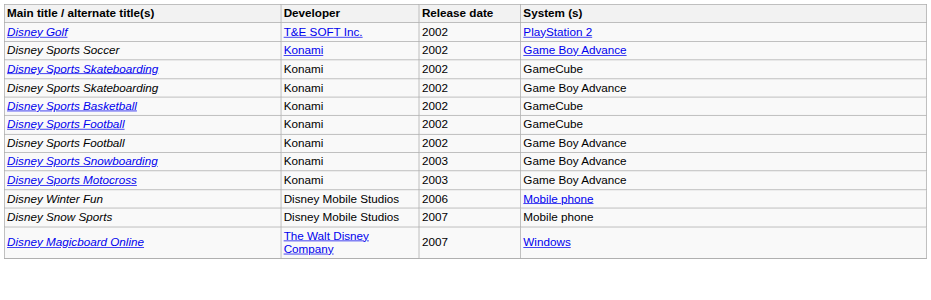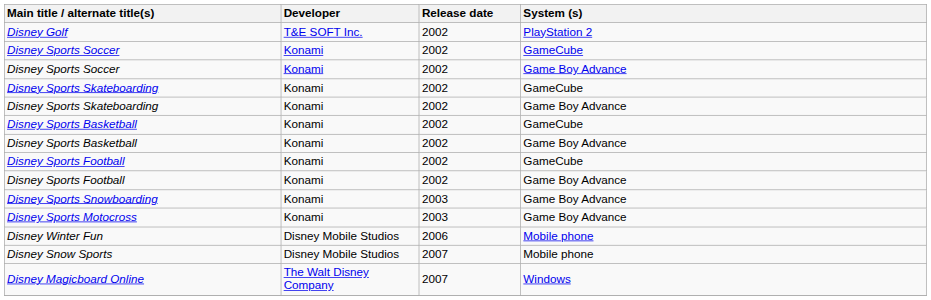 <table class="wikitable sortable" style="width: 100%;">
 <tr>
 <th style="width:30%; text-align:left;">Main title / alternate title(s)</th>
 <th style="width:15%; text-align:left;">Developer</th>
 <th style="width:11%; text-align:left;">Release date</th>
 <th style="width:44%; text-align:left;">System (s)</th>
 </tr>
 <tr>
 <td><em><a href='#'>Disney Golf</a></em> </td>
 <td><a href='#'>T&E SOFT Inc.</a></td>
 <td>2002</td>
 <td><a href='#'>PlayStation 2</a></td>
+</tr>
+<tr>
+<td><em><a href='#'>Disney Sports Soccer</a></em> </td>
+<td><a href='#'>Konami</a></td>
+<td>2002</td>
+<td><a href='#'>GameCube</a></td>
 </tr>
 <tr>
 <td><em>Disney Sports Soccer</em> </td>
 <td><a href='#'>Konami</a></td>
 <td>2002</td>
 <td><a href='#'>Game Boy Advance</a></td>
 </tr>
 <tr>
 <td><em><a href='#'>Disney Sports Skateboarding</a></em> </td>
 <td>Konami</td>
 <td>2002</td>
 <td>GameCube</td>
 </tr>
 <tr>
 <td><em>Disney Sports Skateboarding</em> </td>
 <td>Konami</td>
 <td>2002</td>
 <td>Game Boy Advance</td>
 </tr>
 <tr>
 <td><em><a href='#'>Disney Sports Basketball</a></em> </td>
 <td>Konami</td>
 <td>2002</td>
 <td>GameCube</td>
+</tr>
+<tr>
+<td><em>Disney Sports Basketball</em> </td>
+<td>Konami</td>
+<td>2002</td>
+<td>Game Boy Advance</td>
 </tr>
 <tr>
 <td><em><a href='#'>Disney Sports Football</a></em> </td>
 <td>Konami</td>
 <td>2002</td>
 <td>GameCube</td>
 </tr>
 <tr>
 <td><em>Disney Sports Football</em> </td>
 <td>Konami</td>
 <td>2002</td>
 <td>Game Boy Advance</td>
 </tr>
 <tr>
 <td><em><a href='#'>Disney Sports Snowboarding</a></em> </td>
 <td>Konami</td>
 <td>2003</td>
 <td>Game Boy Advance</td>
 </tr>
 <tr>
 <td><em><a href='#'>Disney Sports Motocross</a></em> </td>
 <td>Konami</td>
 <td>2003</td>
 <td>Game Boy Advance</td>
 </tr>
 <tr>
 <td><em>Disney Winter Fun</em></td>
 <td>Disney Mobile Studios</td>
 <td>2006</td>
 <td><a href='#'>Mobile phone</a></td>
 </tr>
 <tr>
 <td><em>Disney Snow Sports</em></td>
 <td>Disney Mobile Studios</td>
 <td>2007</td>
 <td>Mobile phone</td>
 </tr>
 <tr>
 <td><em><a href='#'>Disney Magicboard Online</a></em></td>
 <td><a href='#'>The Walt Disney Company</a></td>
 <td>2007</td>
 <td><a href='#'>Windows</a></td>
 </tr>
 <tr>
 </tr>
 </table>
